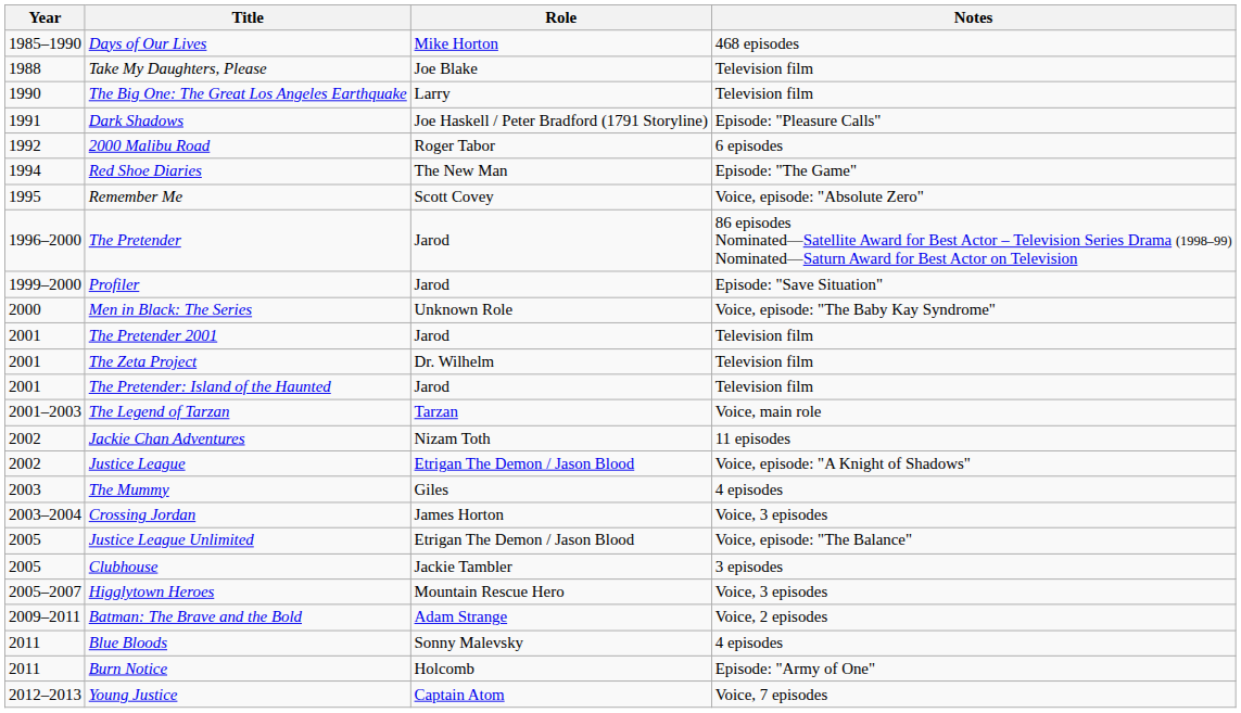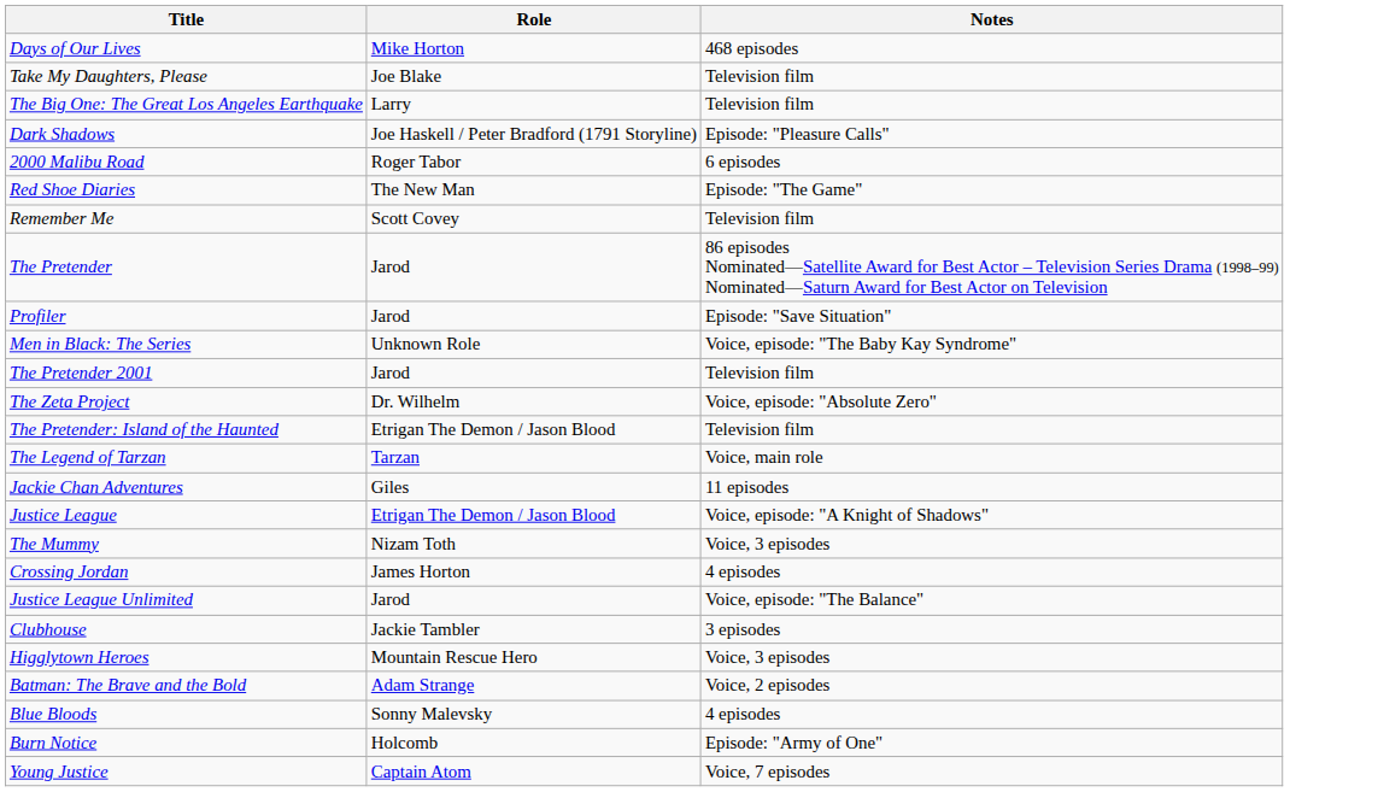 <table class="wikitable sortable">
 <tr>
-<th>Year</th>
 <th>Title</th>
 <th>Role</th>
 <th>Notes</th>
 </tr>
 <tr>
-<td>1985–1990</td>
 <td><em><a href='#'>Days of Our Lives</a></em></td>
 <td><a href='#'>Mike Horton</a></td>
 <td>468 episodes</td>
 </tr>
 <tr>
-<td>1988</td>
 <td><em>Take My Daughters, Please</em></td>
 <td>Joe Blake</td>
 <td>Television film</td>
 </tr>
 <tr>
-<td>1990</td>
 <td><em><a href='#'>The Big One: The Great Los Angeles Earthquake</a></em></td>
 <td>Larry</td>
 <td>Television film</td>
 </tr>
 <tr>
-<td>1991</td>
 <td><em><a href='#'>Dark Shadows</a></em></td>
 <td>Joe Haskell / Peter Bradford (1791 Storyline)</td>
 <td>Episode: "Pleasure Calls"</td>
 </tr>
 <tr>
-<td>1992</td>
 <td><em><a href='#'>2000 Malibu Road</a></em></td>
 <td>Roger Tabor</td>
 <td>6 episodes</td>
 </tr>
 <tr>
-<td>1994</td>
 <td><em><a href='#'>Red Shoe Diaries</a></em></td>
 <td>The New Man</td>
 <td>Episode: "The Game"</td>
 </tr>
 <tr>
-<td>1995</td>
 <td><em>Remember Me</em></td>
 <td>Scott Covey</td>
-<td>Voice, episode: "Absolute Zero"</td>
+<td>Television film</td>
 </tr>
 <tr>
-<td>1996–2000</td>
 <td><em><a href='#'>The Pretender</a></em></td>
 <td>Jarod</td>
 <td>86 episodes<br>Nominated—<a href='#'>Satellite Award for Best Actor – Television Series Drama</a> <small>(1998–99)</small><br>Nominated—<a href='#'>Saturn Award for Best Actor on Television</a></td>
 </tr>
 <tr>
-<td>1999–2000</td>
 <td><em><a href='#'>Profiler</a></em></td>
 <td>Jarod</td>
 <td>Episode: "Save Situation"</td>
 </tr>
 <tr>
-<td>2000</td>
 <td><em><a href='#'>Men in Black: The Series</a></em></td>
 <td>Unknown Role</td>
 <td>Voice, episode: "The Baby Kay Syndrome"</td>
 </tr>
 <tr>
-<td>2001</td>
 <td><em><a href='#'>The Pretender 2001</a></em></td>
 <td>Jarod</td>
 <td>Television film</td>
 </tr>
 <tr>
-<td>2001</td>
 <td><em><a href='#'>The Zeta Project</a></em></td>
 <td>Dr. Wilhelm</td>
+<td>Voice, episode: "Absolute Zero"</td>
+</tr>
+<tr>
+<td><em><a href='#'>The Pretender: Island of the Haunted</a></em></td>
+<td>Etrigan The Demon / Jason Blood</td>
 <td>Television film</td>
 </tr>
 <tr>
-<td>2001</td>
-<td><em><a href='#'>The Pretender: Island of the Haunted</a></em></td>
-<td>Jarod</td>
-<td>Television film</td>
-</tr>
-<tr>
-<td>2001–2003</td>
 <td><em><a href='#'>The Legend of Tarzan</a></em></td>
 <td><a href='#'>Tarzan</a></td>
 <td>Voice, main role</td>
 </tr>
 <tr>
-<td>2002</td>
 <td><em><a href='#'>Jackie Chan Adventures</a></em></td>
-<td>Nizam Toth</td>
+<td>Giles</td>
 <td>11 episodes</td>
 </tr>
 <tr>
-<td>2002</td>
 <td><em><a href='#'>Justice League</a></em></td>
 <td><a href='#'>Etrigan The Demon / Jason Blood</a></td>
 <td>Voice, episode: "A Knight of Shadows"</td>
 </tr>
 <tr>
-<td>2003</td>
 <td><em><a href='#'>The Mummy</a></em></td>
-<td>Giles</td>
+<td>Nizam Toth</td>
+<td>Voice, 3 episodes</td>
+</tr>
+<tr>
+<td><em><a href='#'>Crossing Jordan</a></em></td>
+<td>James Horton</td>
 <td>4 episodes</td>
 </tr>
 <tr>
-<td>2003–2004</td>
-<td><em><a href='#'>Crossing Jordan</a></em></td>
-<td>James Horton</td>
-<td>Voice, 3 episodes</td>
-</tr>
-<tr>
-<td>2005</td>
 <td><em><a href='#'>Justice League Unlimited</a></em></td>
-<td>Etrigan The Demon / Jason Blood</td>
+<td>Jarod</td>
 <td>Voice, episode: "The Balance"</td>
 </tr>
 <tr>
-<td>2005</td>
 <td><em><a href='#'>Clubhouse</a></em></td>
 <td>Jackie Tambler</td>
 <td>3 episodes</td>
 </tr>
 <tr>
-<td>2005–2007</td>
 <td><em><a href='#'>Higglytown Heroes</a></em></td>
 <td>Mountain Rescue Hero</td>
 <td>Voice, 3 episodes</td>
 </tr>
 <tr>
-<td>2009–2011</td>
 <td><em><a href='#'>Batman: The Brave and the Bold</a></em></td>
 <td><a href='#'>Adam Strange</a></td>
 <td>Voice, 2 episodes</td>
 </tr>
 <tr>
-<td>2011</td>
 <td><em><a href='#'>Blue Bloods</a></em></td>
 <td>Sonny Malevsky</td>
 <td>4 episodes</td>
 </tr>
 <tr>
-<td>2011</td>
 <td><em><a href='#'>Burn Notice</a></em></td>
 <td>Holcomb</td>
 <td>Episode: "Army of One"</td>
 </tr>
 <tr>
-<td>2012–2013</td>
 <td><em><a href='#'>Young Justice</a></em></td>
 <td><a href='#'>Captain Atom</a></td>
 <td>Voice, 7 episodes</td>
 </tr>
 </table>
